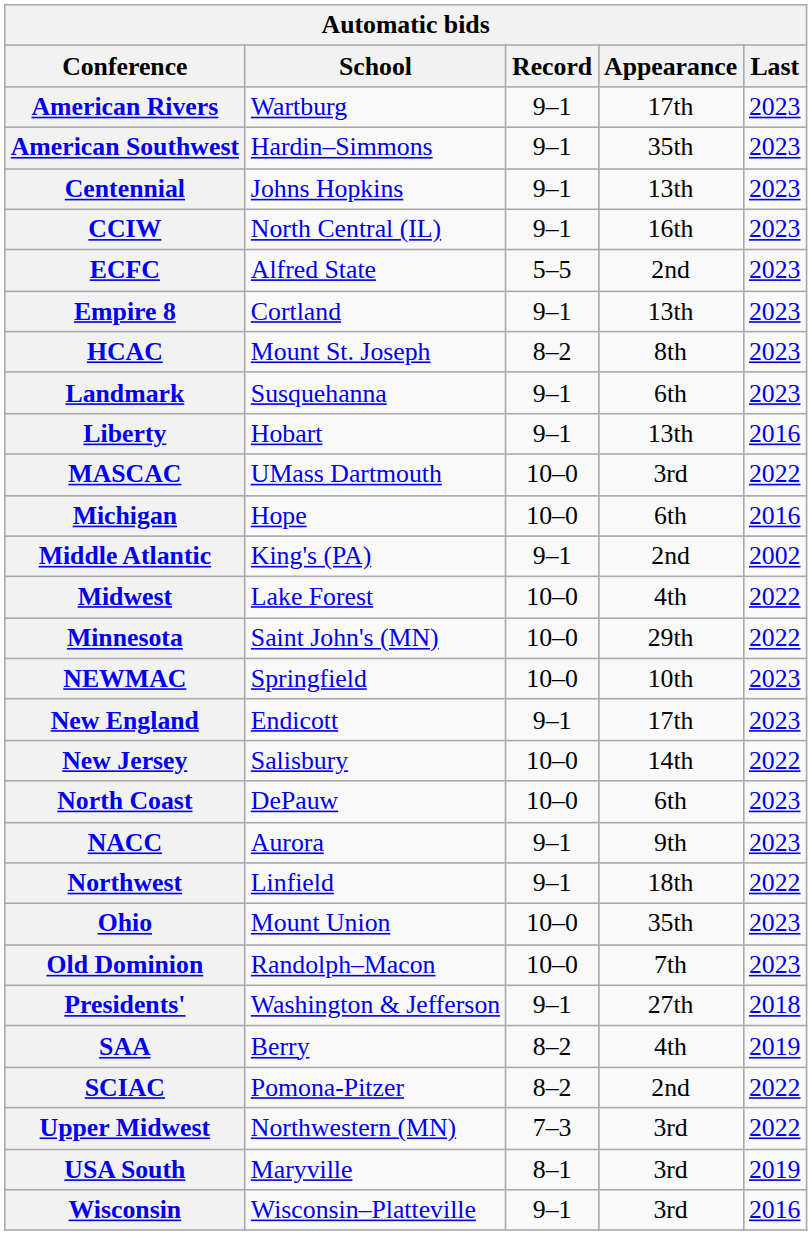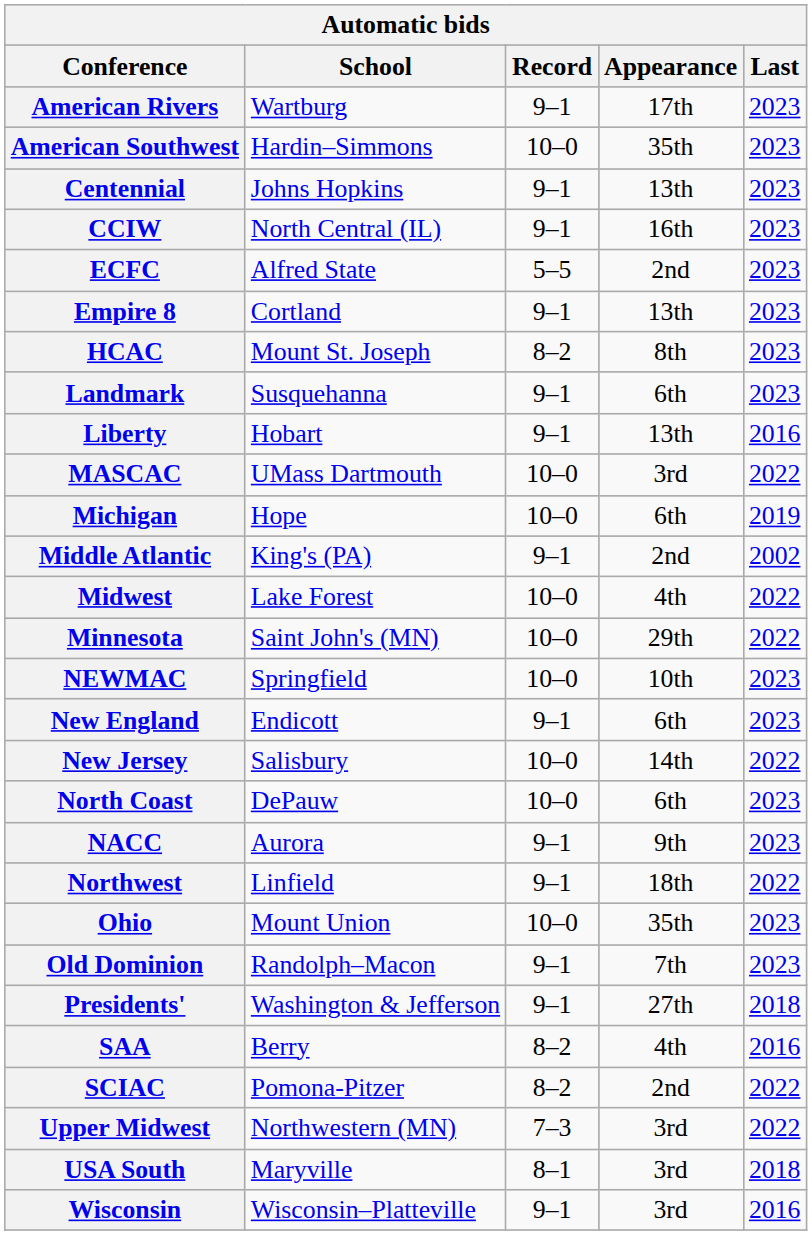 <table class="wikitable sortable" style="text-align: left;">
 <tr>
 <th colspan="8" style=>Automatic bids</th>
 </tr>
 <tr>
 <th>Conference</th>
 <th>School</th>
 <th>Record</th>
 <th>Appearance</th>
 <th>Last</th>
 </tr>
 <tr>
 <th><a href='#'>American Rivers</a></th>
 <td><a href='#'>Wartburg</a></td>
 <td align=center>9–1</td>
 <td align=center>17th</td>
 <td align=center><a href='#'>2023</a></td>
 </tr>
 <tr>
 <th><a href='#'>American Southwest</a></th>
 <td><a href='#'>Hardin–Simmons</a></td>
-<td align=center>9–1</td>
+<td align=center>10–0</td>
 <td align=center>35th</td>
 <td align=center><a href='#'>2023</a></td>
 </tr>
 <tr>
 <th><a href='#'>Centennial</a></th>
 <td><a href='#'>Johns Hopkins</a></td>
 <td align=center>9–1</td>
 <td align=center>13th</td>
 <td align=center><a href='#'>2023</a></td>
 </tr>
 <tr>
 <th><a href='#'>CCIW</a></th>
 <td><a href='#'>North Central (IL)</a></td>
 <td align=center>9–1</td>
 <td align=center>16th</td>
 <td align=center><a href='#'>2023</a></td>
 </tr>
 <tr>
 <th><a href='#'>ECFC</a></th>
 <td><a href='#'>Alfred State</a></td>
 <td align=center>5–5</td>
 <td align=center>2nd</td>
 <td align=center><a href='#'>2023</a></td>
 </tr>
 <tr>
 <th><a href='#'>Empire 8</a></th>
 <td><a href='#'>Cortland</a></td>
 <td align=center>9–1</td>
 <td align=center>13th</td>
 <td align=center><a href='#'>2023</a></td>
 </tr>
 <tr>
 <th><a href='#'>HCAC</a></th>
 <td><a href='#'>Mount St. Joseph</a></td>
 <td align=center>8–2</td>
 <td align=center>8th</td>
 <td align=center><a href='#'>2023</a></td>
 </tr>
 <tr>
 <th><a href='#'>Landmark</a></th>
 <td><a href='#'>Susquehanna</a></td>
 <td align=center>9–1</td>
 <td align=center>6th</td>
 <td align=center><a href='#'>2023</a></td>
 </tr>
 <tr>
 <th><a href='#'>Liberty</a></th>
 <td><a href='#'>Hobart</a></td>
 <td align=center>9–1</td>
 <td align=center>13th</td>
 <td align=center><a href='#'>2016</a></td>
 </tr>
 <tr>
 <th><a href='#'>MASCAC</a></th>
 <td><a href='#'>UMass Dartmouth</a></td>
 <td align=center>10–0</td>
 <td align=center>3rd</td>
 <td align=center><a href='#'>2022</a></td>
 </tr>
 <tr>
 <th><a href='#'>Michigan</a></th>
 <td><a href='#'>Hope</a></td>
 <td align=center>10–0</td>
 <td align=center>6th</td>
-<td align=center><a href='#'>2016</a></td>
+<td align=center><a href='#'>2019</a></td>
 </tr>
 <tr>
 <th><a href='#'>Middle Atlantic</a></th>
 <td><a href='#'>King's (PA)</a></td>
 <td align=center>9–1</td>
 <td align=center>2nd</td>
 <td align=center><a href='#'>2002</a></td>
 </tr>
 <tr>
 <th><a href='#'>Midwest</a></th>
 <td><a href='#'>Lake Forest</a></td>
 <td align=center>10–0</td>
 <td align=center>4th</td>
 <td align=center><a href='#'>2022</a></td>
 </tr>
 <tr>
 <th><a href='#'>Minnesota</a></th>
 <td><a href='#'>Saint John's (MN)</a></td>
 <td align=center>10–0</td>
 <td align=center>29th</td>
 <td align=center><a href='#'>2022</a></td>
 </tr>
 <tr>
 <th><a href='#'>NEWMAC</a></th>
 <td><a href='#'>Springfield</a></td>
 <td align=center>10–0</td>
 <td align=center>10th</td>
 <td align=center><a href='#'>2023</a></td>
 </tr>
 <tr>
 <th><a href='#'>New England</a></th>
 <td><a href='#'>Endicott</a></td>
 <td align=center>9–1</td>
-<td align=center>17th</td>
+<td align=center>6th</td>
 <td align=center><a href='#'>2023</a></td>
 </tr>
 <tr>
 <th><a href='#'>New Jersey</a></th>
 <td><a href='#'>Salisbury</a></td>
 <td align=center>10–0</td>
 <td align=center>14th</td>
 <td align=center><a href='#'>2022</a></td>
 </tr>
 <tr>
 <th><a href='#'>North Coast</a></th>
 <td><a href='#'>DePauw</a></td>
 <td align=center>10–0</td>
 <td align=center>6th</td>
 <td align=center><a href='#'>2023</a></td>
 </tr>
 <tr>
 <th><a href='#'>NACC</a></th>
 <td><a href='#'>Aurora</a></td>
 <td align=center>9–1</td>
 <td align=center>9th</td>
 <td align=center><a href='#'>2023</a></td>
 </tr>
 <tr>
 <th><a href='#'>Northwest</a></th>
 <td><a href='#'>Linfield</a></td>
 <td align=center>9–1</td>
 <td align=center>18th</td>
 <td align=center><a href='#'>2022</a></td>
 </tr>
 <tr>
 <th><a href='#'>Ohio</a></th>
 <td><a href='#'>Mount Union</a></td>
 <td align=center>10–0</td>
 <td align=center>35th</td>
 <td align=center><a href='#'>2023</a></td>
 </tr>
 <tr>
 <th><a href='#'>Old Dominion</a></th>
 <td><a href='#'>Randolph–Macon</a></td>
-<td align=center>10–0</td>
+<td align=center>9–1</td>
 <td align=center>7th</td>
 <td align=center><a href='#'>2023</a></td>
 </tr>
 <tr>
 <th><a href='#'>Presidents'</a></th>
 <td><a href='#'>Washington & Jefferson</a></td>
 <td align=center>9–1</td>
 <td align=center>27th</td>
 <td align=center><a href='#'>2018</a></td>
 </tr>
 <tr>
 <th><a href='#'>SAA</a></th>
 <td><a href='#'>Berry</a></td>
 <td align=center>8–2</td>
 <td align=center>4th</td>
-<td align=center><a href='#'>2019</a></td>
+<td align=center><a href='#'>2016</a></td>
 </tr>
 <tr>
 <th><a href='#'>SCIAC</a></th>
 <td><a href='#'>Pomona-Pitzer</a></td>
 <td align=center>8–2</td>
 <td align=center>2nd</td>
 <td align=center><a href='#'>2022</a></td>
 </tr>
 <tr>
 <th><a href='#'>Upper Midwest</a></th>
 <td><a href='#'>Northwestern (MN)</a></td>
 <td align=center>7–3</td>
 <td align=center>3rd</td>
 <td align=center><a href='#'>2022</a></td>
 </tr>
 <tr>
 <th><a href='#'>USA South</a></th>
 <td><a href='#'>Maryville</a></td>
 <td align=center>8–1</td>
 <td align=center>3rd</td>
-<td align=center><a href='#'>2019</a></td>
+<td align=center><a href='#'>2018</a></td>
 </tr>
 <tr>
 <th><a href='#'>Wisconsin</a></th>
 <td><a href='#'>Wisconsin–Platteville</a></td>
 <td align=center>9–1</td>
 <td align=center>3rd</td>
 <td align=center><a href='#'>2016</a></td>
 </tr>
 </table>
